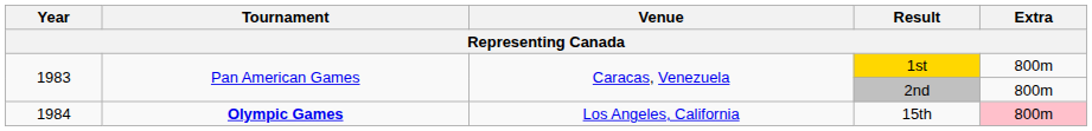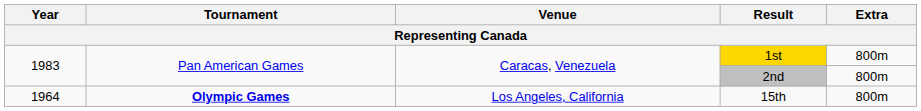 <table class="wikitable" style=" text-align:center; font-size:95%;" width="85%">
 <tr>
 <th>Year</th>
 <th>Tournament</th>
 <th>Venue</th>
 <th>Result</th>
 <th>Extra</th>
 </tr>
 <tr>
 <th colspan="5">Representing Canada</th>
 </tr>
 <tr>
 <td rowspan=2>1983</td>
 <td rowspan=2><a href='#'>Pan American Games</a></td>
 <td rowspan=2><a href='#'>Caracas</a>, <a href='#'>Venezuela</a></td>
 <td bgcolor="gold" align="center">1st</td>
 <td align="center">800m</td>
 </tr>
 <tr>
 <td bgcolor="silver" align="center">2nd</td>
 <td align="center">800m</td>
 </tr>
 <tr>
-<td>1984</td>
+<td>1964</td>
 <td><strong><a href='#'>Olympic Games</a></strong></td>
 <td><a href='#'>Los Angeles, California</a></td>
 <td align="center">15th</td>
-<td align="center" style="background: pink;">800m</td>
+<td align="center">800m</td>
 </tr>
 </table>
